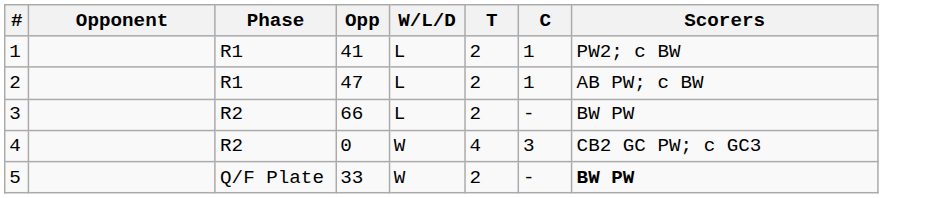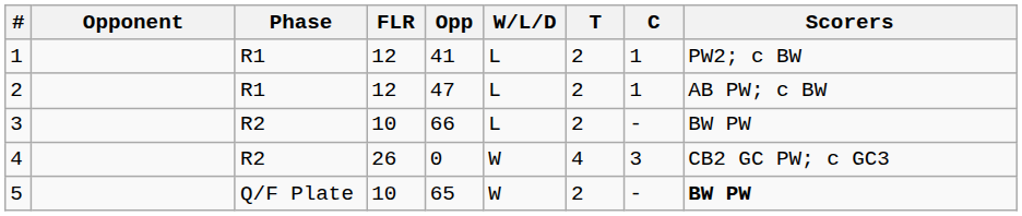 <table class="wikitable sortable">
 <tr>
 <th width=10>#</th>
 <th width=120>Opponent</th>
 <th width=75>Phase</th>
+<th width=30>FLR</th>
 <th width=30>Opp</th>
 <th width=45>W/L/D</th>
 <th width=30>T</th>
 <th width=30>C</th>
 <th width=200>Scorers</th>
 </tr>
 <tr>
 <td>1</td>
 <td></td>
 <td>R1</td>
+<td>12</td>
 <td>41</td>
 <td>L</td>
 <td>2</td>
 <td>1</td>
 <td>PW2; c BW</td>
 </tr>
 <tr>
 <td>2</td>
 <td></td>
 <td>R1</td>
+<td>12</td>
 <td>47</td>
 <td>L</td>
 <td>2</td>
 <td>1</td>
 <td>AB PW; c BW</td>
 </tr>
 <tr>
 <td>3</td>
 <td></td>
 <td>R2</td>
+<td>10</td>
 <td>66</td>
 <td>L</td>
 <td>2</td>
 <td>-</td>
 <td>BW PW</td>
 </tr>
 <tr>
 <td>4</td>
 <td></td>
 <td>R2</td>
+<td>26</td>
 <td>0</td>
 <td>W</td>
 <td>4</td>
 <td>3</td>
 <td>CB2 GC PW; c GC3</td>
 </tr>
 <tr>
 <td>5</td>
 <td></td>
 <td>Q/F Plate</td>
-<td>33</td>
+<td>10</td>
+<td>65</td>
 <td>W</td>
 <td>2</td>
 <td>-</td>
 <td><strong>BW PW</strong></td>
 </tr>
 </table>
